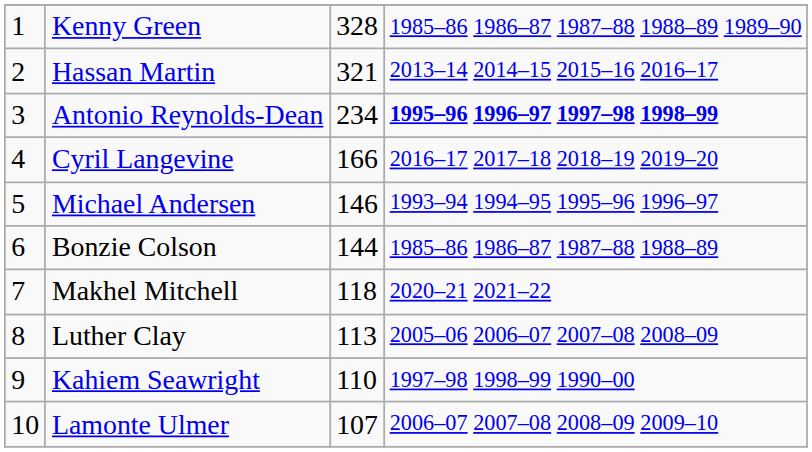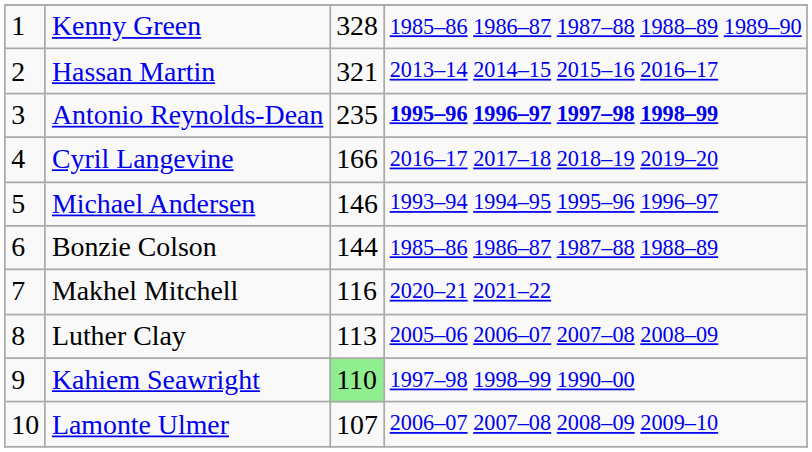 <table class="wikitable">
 <tr>
 </tr>
 <tr>
 <td>1</td>
 <td><a href='#'>Kenny Green</a></td>
 <td>328</td>
 <td style="font-size:80%;"><a href='#'>1985–86</a> <a href='#'>1986–87</a> <a href='#'>1987–88</a> <a href='#'>1988–89</a> <a href='#'>1989–90</a></td>
 </tr>
 <tr>
 <td>2</td>
 <td><a href='#'>Hassan Martin</a></td>
 <td>321</td>
 <td style="font-size:80%;"><a href='#'>2013–14</a> <a href='#'>2014–15</a> <a href='#'>2015–16</a> <a href='#'>2016–17</a></td>
 </tr>
 <tr>
 <td>3</td>
 <td><a href='#'>Antonio Reynolds-Dean</a></td>
-<td>234</td>
+<td>235</td>
 <td style="font-size:80%;"><strong><a href='#'>1995–96</a> <a href='#'>1996–97</a> <a href='#'>1997–98</a> <a href='#'>1998–99</a></strong></td>
 </tr>
 <tr>
 <td>4</td>
 <td><a href='#'>Cyril Langevine</a></td>
 <td>166</td>
 <td style="font-size:80%;"><a href='#'>2016–17</a> <a href='#'>2017–18</a> <a href='#'>2018–19</a> <a href='#'>2019–20</a></td>
 </tr>
 <tr>
 <td>5</td>
 <td><a href='#'>Michael Andersen</a></td>
 <td>146</td>
 <td style="font-size:80%;"><a href='#'>1993–94</a> <a href='#'>1994–95</a> <a href='#'>1995–96</a> <a href='#'>1996–97</a></td>
 </tr>
 <tr>
 <td>6</td>
 <td>Bonzie Colson</td>
 <td>144</td>
 <td style="font-size:80%;"><a href='#'>1985–86</a> <a href='#'>1986–87</a> <a href='#'>1987–88</a> <a href='#'>1988–89</a></td>
 </tr>
 <tr>
 <td>7</td>
 <td>Makhel Mitchell</td>
-<td>118</td>
+<td>116</td>
 <td style="font-size:80%;"><a href='#'>2020–21</a> <a href='#'>2021–22</a></td>
 </tr>
 <tr>
 <td>8</td>
 <td>Luther Clay</td>
 <td>113</td>
 <td style="font-size:80%;"><a href='#'>2005–06</a> <a href='#'>2006–07</a> <a href='#'>2007–08</a> <a href='#'>2008–09</a></td>
 </tr>
 <tr>
 <td>9</td>
 <td><a href='#'>Kahiem Seawright</a></td>
-<td>110</td>
+<td style="background: lightgreen;">110</td>
 <td style="font-size:80%;"><a href='#'>1997–98</a> <a href='#'>1998–99</a> <a href='#'>1990–00</a></td>
 </tr>
 <tr>
 <td>10</td>
 <td><a href='#'>Lamonte Ulmer</a></td>
 <td>107</td>
 <td style="font-size:80%;"><a href='#'>2006–07</a> <a href='#'>2007–08</a> <a href='#'>2008–09</a> <a href='#'>2009–10</a></td>
 </tr>
 </table>
